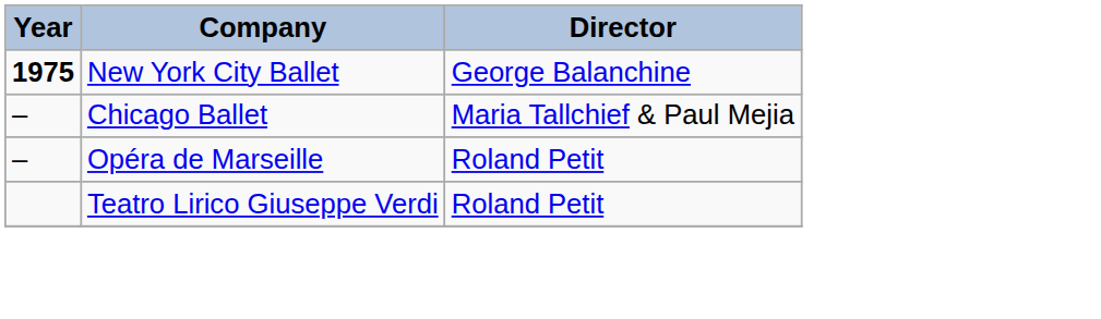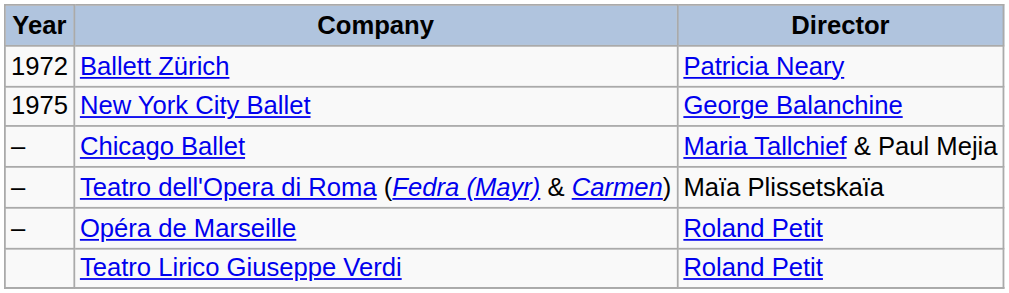 <table class="wikitable sortable" style="font-size: 90%; background: #f9f9f9">
 <tr align="center">
 <th style="background:#B0C4DE;">Year</th>
 <th style="background:#B0C4DE;">Company</th>
 <th style="background:#B0C4DE;">Director</th>
 </tr>
 <tr>
-<td><strong>1975</strong></td>
+<td>1972</td>
+<td><a href='#'>Ballett Zürich</a></td>
+<td><a href='#'>Patricia Neary</a></td>
+</tr>
+<tr>
+<td>1975</td>
 <td><a href='#'>New York City Ballet</a></td>
 <td><a href='#'>George Balanchine</a></td>
 </tr>
 <tr>
 <td>–</td>
 <td><a href='#'>Chicago Ballet</a></td>
 <td><a href='#'>Maria Tallchief</a> & Paul Mejia</td>
+</tr>
+<tr>
+<td>–</td>
+<td><a href='#'>Teatro dell'Opera di Roma</a> (<em><a href='#'>Fedra (Mayr)</a></em> & <em><a href='#'>Carmen</a></em>)</td>
+<td>Maïa Plissetskaïa</td>
 </tr>
 <tr>
 <td>–</td>
 <td><a href='#'>Opéra de Marseille</a></td>
 <td><a href='#'>Roland Petit</a></td>
 </tr>
 <tr>
 <td></td>
 <td><a href='#'>Teatro Lirico Giuseppe Verdi</a></td>
 <td><a href='#'>Roland Petit</a></td>
 </tr>
 <tr>
 </tr>
 </table>
